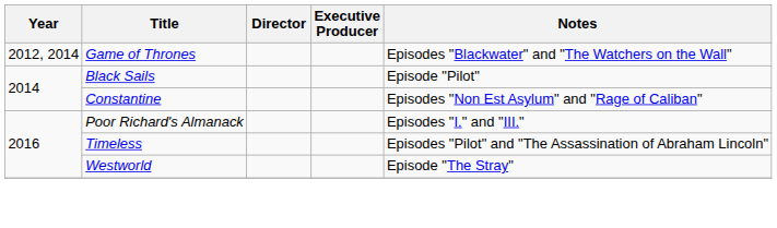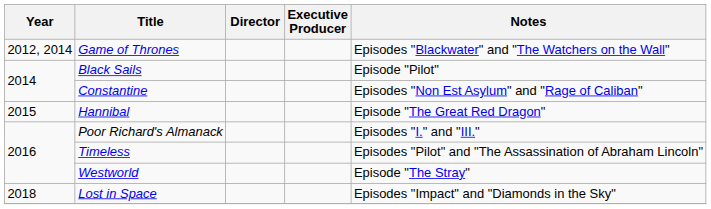 <table class="wikitable">
 <tr>
 <th>Year</th>
 <th>Title</th>
 <th width="65">Director</th>
 <th width="65">Executive<br>Producer</th>
 <th>Notes</th>
 </tr>
 <tr>
 <td>2012, 2014</td>
 <td><em><a href='#'>Game of Thrones</a></em></td>
 <td></td>
 <td></td>
 <td>Episodes "<a href='#'>Blackwater</a>" and "<a href='#'>The Watchers on the Wall</a>"</td>
 </tr>
 <tr>
 <td rowspan="2">2014</td>
 <td><em><a href='#'>Black Sails</a></em></td>
 <td></td>
 <td></td>
 <td>Episode "Pilot"</td>
 </tr>
 <tr>
 <td><em><a href='#'>Constantine</a></em></td>
 <td></td>
 <td></td>
 <td>Episodes "<a href='#'>Non Est Asylum</a>" and "<a href='#'>Rage of Caliban</a>"</td>
 </tr>
 <tr>
+<td>2015</td>
+<td><em><a href='#'>Hannibal</a></em></td>
+<td></td>
+<td></td>
+<td>Episode "<a href='#'>The Great Red Dragon</a>"</td>
+</tr>
+<tr>
 <td rowspan="3">2016</td>
 <td><em>Poor Richard's Almanack</em></td>
 <td></td>
 <td></td>
 <td>Episodes "<a href='#'>I.</a>" and "<a href='#'>III.</a>"</td>
 </tr>
 <tr>
 <td><em><a href='#'>Timeless</a></em></td>
 <td></td>
 <td></td>
 <td>Episodes "Pilot" and "The Assassination of Abraham Lincoln"</td>
 </tr>
 <tr>
 <td><em><a href='#'>Westworld</a></em></td>
 <td></td>
 <td></td>
 <td>Episode "<a href='#'>The Stray</a>"</td>
 </tr>
 <tr>
+<td>2018</td>
+<td><em><a href='#'>Lost in Space</a></em></td>
+<td></td>
+<td></td>
+<td>Episodes "Impact" and "Diamonds in the Sky"</td>
+</tr>
+<tr>
 </tr>
 </table>
